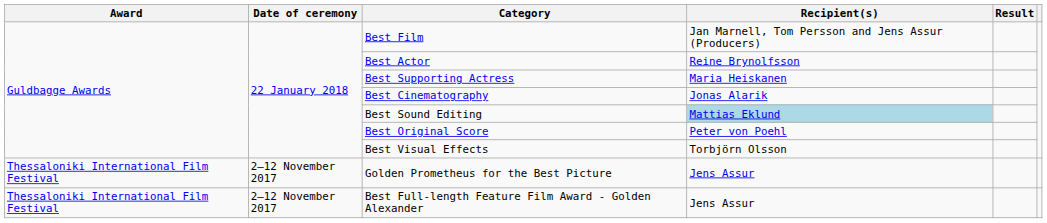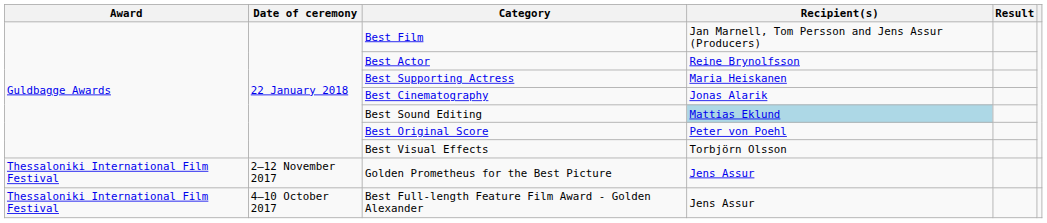 <table class="wikitable sortable">
 <tr>
 <th scope="col">Award</th>
 <th scope="col">Date of ceremony</th>
 <th scope="col">Category</th>
 <th scope="col">Recipient(s)</th>
 <th scope="col">Result</th>
 <th scope="col" class="unsortable"></th>
 </tr>
 <tr>
 <td rowspan="7"><a href='#'>Guldbagge Awards</a></td>
 <td rowspan="7"><a href='#'>22 January 2018</a></td>
 <td><a href='#'>Best Film</a></td>
 <td>Jan Marnell, Tom Persson and Jens Assur (Producers)</td>
 <td></td>
 <td rowspan="7"></td>
 </tr>
 <tr>
 <td><a href='#'>Best Actor</a></td>
 <td><a href='#'>Reine Brynolfsson</a></td>
 <td></td>
 </tr>
 <tr>
 <td><a href='#'>Best Supporting Actress</a></td>
 <td><a href='#'>Maria Heiskanen</a></td>
 <td></td>
 </tr>
 <tr>
 <td><a href='#'>Best Cinematography</a></td>
 <td><a href='#'>Jonas Alarik</a></td>
 <td></td>
 </tr>
 <tr>
 <td>Best Sound Editing</td>
 <td style="background: lightblue;"><a href='#'>Mattias Eklund</a></td>
 <td></td>
 </tr>
 <tr>
 <td><a href='#'>Best Original Score</a></td>
 <td><a href='#'>Peter von Poehl</a></td>
 <td></td>
 </tr>
 <tr>
 <td>Best Visual Effects</td>
 <td>Torbjörn Olsson</td>
 <td></td>
 </tr>
 <tr>
 <td><a href='#'>Thessaloniki International Film Festival</a></td>
 <td>2–12 November 2017</td>
 <td>Golden Prometheus for the Best Picture</td>
 <td><a href='#'>Jens Assur</a></td>
 <td></td>
 <td></td>
 </tr>
 <tr>
 <td><a href='#'>Thessaloniki International Film Festival</a></td>
-<td>2–12 November 2017</td>
+<td>4–10 October 2017</td>
 <td>Best Full-length Feature Film Award - Golden Alexander</td>
 <td>Jens Assur</td>
 <td></td>
 <td></td>
 </tr>
 </table>
